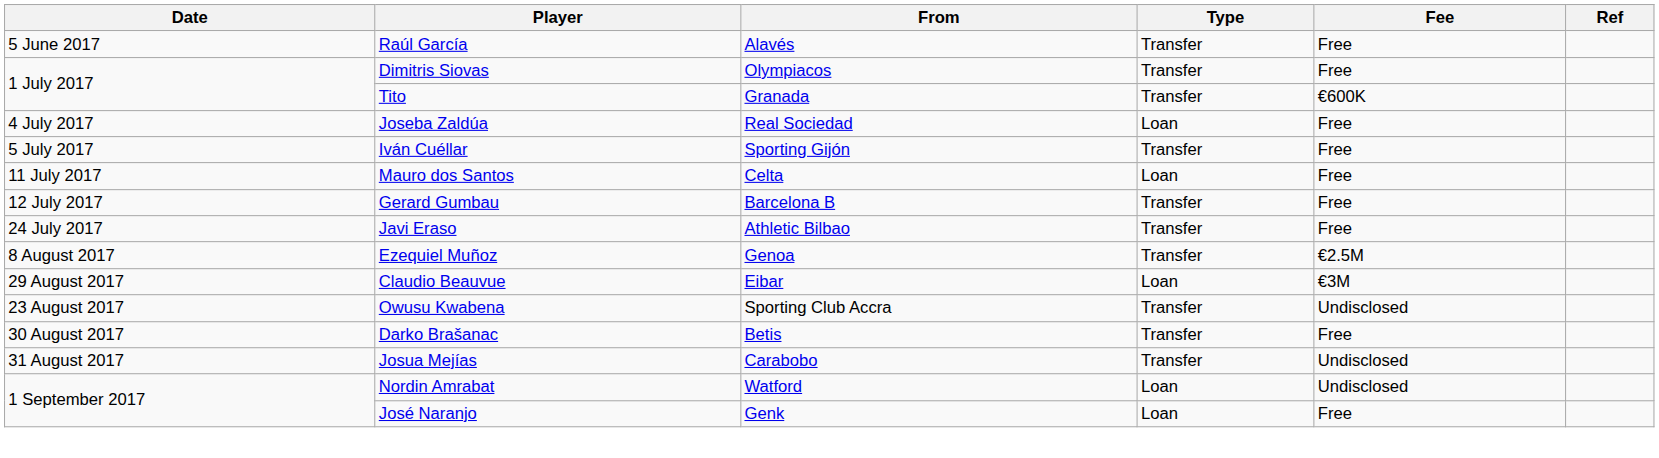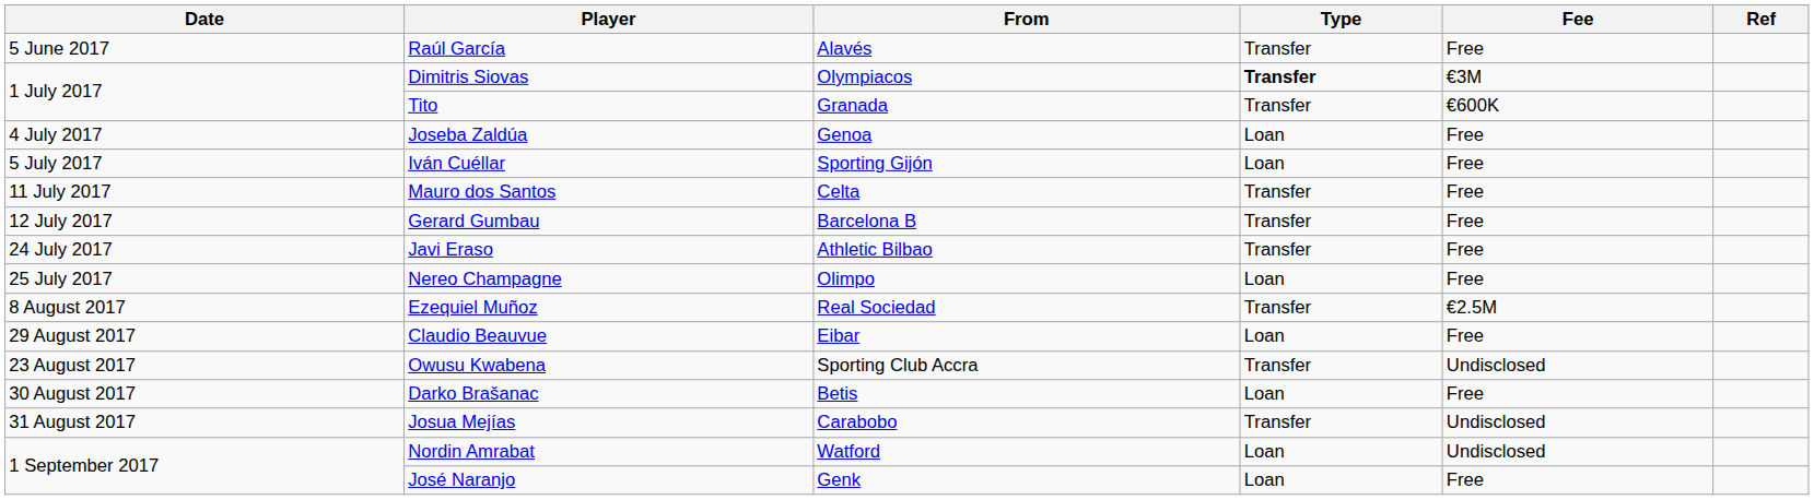 <table class="wikitable" style="width:80%;">
 <tr>
 <th>Date</th>
 <th>Player</th>
 <th>From</th>
 <th>Type</th>
 <th>Fee</th>
 <th>Ref</th>
 </tr>
 <tr>
 <td>5 June 2017</td>
 <td> <a href='#'>Raúl García</a></td>
 <td> <a href='#'>Alavés</a></td>
 <td>Transfer</td>
 <td>Free</td>
 <td></td>
 </tr>
 <tr>
 <td rowspan="2">1 July 2017</td>
 <td> <a href='#'>Dimitris Siovas</a></td>
 <td> <a href='#'>Olympiacos</a></td>
-<td>Transfer</td>
-<td>Free</td>
+<td><strong>Transfer</strong></td>
+<td>€3M</td>
 <td></td>
 </tr>
 <tr>
 <td> <a href='#'>Tito</a></td>
 <td><a href='#'>Granada</a></td>
 <td>Transfer</td>
 <td>€600K</td>
 <td></td>
 </tr>
 <tr>
 <td>4 July 2017</td>
 <td> <a href='#'>Joseba Zaldúa</a></td>
-<td> <a href='#'>Real Sociedad</a></td>
+<td> <a href='#'>Genoa</a></td>
 <td>Loan</td>
 <td>Free</td>
 <td></td>
 </tr>
 <tr>
 <td>5 July 2017</td>
 <td> <a href='#'>Iván Cuéllar</a></td>
 <td><a href='#'>Sporting Gijón</a></td>
-<td>Transfer</td>
+<td>Loan</td>
 <td>Free</td>
 <td></td>
 </tr>
 <tr>
 <td>11 July 2017</td>
 <td> <a href='#'>Mauro dos Santos</a></td>
 <td> <a href='#'>Celta</a></td>
-<td>Loan</td>
+<td>Transfer</td>
 <td>Free</td>
 <td></td>
 </tr>
 <tr>
 <td>12 July 2017</td>
 <td> <a href='#'>Gerard Gumbau</a></td>
 <td> <a href='#'>Barcelona B</a></td>
 <td>Transfer</td>
 <td>Free</td>
 <td></td>
 </tr>
 <tr>
 <td>24 July 2017</td>
 <td> <a href='#'>Javi Eraso</a></td>
 <td> <a href='#'>Athletic Bilbao</a></td>
 <td>Transfer</td>
 <td>Free</td>
 <td></td>
 </tr>
 <tr>
+<td>25 July 2017</td>
+<td> <a href='#'>Nereo Champagne</a></td>
+<td> <a href='#'>Olimpo</a></td>
+<td>Loan</td>
+<td>Free</td>
+<td></td>
+</tr>
+<tr>
 <td>8 August 2017</td>
 <td> <a href='#'>Ezequiel Muñoz</a></td>
-<td> <a href='#'>Genoa</a></td>
+<td> <a href='#'>Real Sociedad</a></td>
 <td>Transfer</td>
 <td>€2.5M</td>
 <td></td>
 </tr>
 <tr>
 <td>29 August 2017</td>
 <td> <a href='#'>Claudio Beauvue</a></td>
 <td> <a href='#'>Eibar</a></td>
 <td>Loan</td>
-<td>€3M</td>
+<td>Free</td>
 <td></td>
 </tr>
 <tr>
 <td>23 August 2017</td>
 <td> <a href='#'>Owusu Kwabena</a></td>
 <td> Sporting Club Accra</td>
 <td>Transfer</td>
 <td>Undisclosed</td>
 <td></td>
 </tr>
 <tr>
 <td>30 August 2017</td>
 <td> <a href='#'>Darko Brašanac</a></td>
 <td> <a href='#'>Betis</a></td>
-<td>Transfer</td>
+<td>Loan</td>
 <td>Free</td>
 <td></td>
 </tr>
 <tr>
 <td>31 August 2017</td>
 <td> <a href='#'>Josua Mejías</a></td>
 <td> <a href='#'>Carabobo</a></td>
 <td>Transfer</td>
 <td>Undisclosed</td>
 <td></td>
 </tr>
 <tr>
 <td rowspan="2">1 September 2017</td>
 <td> <a href='#'>Nordin Amrabat</a></td>
 <td> <a href='#'>Watford</a></td>
 <td>Loan</td>
 <td>Undisclosed</td>
 <td></td>
 </tr>
 <tr>
 <td> <a href='#'>José Naranjo</a></td>
 <td> <a href='#'>Genk</a></td>
 <td>Loan</td>
 <td>Free</td>
 <td></td>
 </tr>
 </table>
